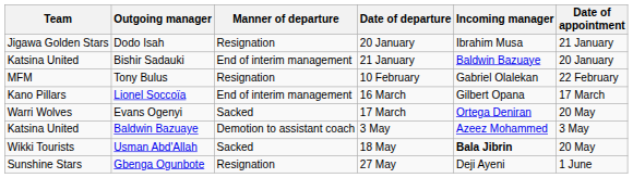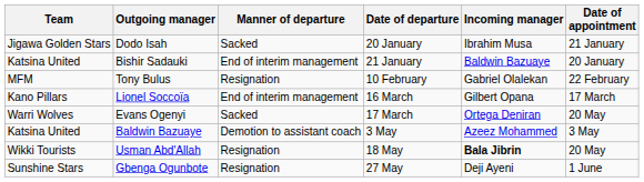 <table class="wikitable sortable">
 <tr>
 <th>Team</th>
 <th>Outgoing manager</th>
 <th>Manner of departure</th>
 <th>Date of departure</th>
 <th>Incoming manager</th>
 <th>Date of<br>appointment</th>
 </tr>
 <tr>
 <td>Jigawa Golden Stars</td>
 <td> Dodo Isah</td>
-<td>Resignation</td>
+<td>Sacked</td>
 <td>20 January</td>
 <td> Ibrahim Musa</td>
 <td>21 January</td>
 </tr>
 <tr>
 <td>Katsina United</td>
 <td> Bishir Sadauki</td>
 <td>End of interim management</td>
 <td>21 January</td>
 <td> <a href='#'>Baldwin Bazuaye</a></td>
 <td>20 January</td>
 </tr>
 <tr>
 <td>MFM</td>
 <td>Tony Bulus</td>
 <td>Resignation</td>
 <td>10 February</td>
 <td> Gabriel Olalekan</td>
 <td>22 February</td>
 </tr>
 <tr>
 <td>Kano Pillars</td>
 <td> <a href='#'>Lionel Soccoïa</a></td>
 <td>End of interim management</td>
 <td>16 March</td>
 <td> Gilbert Opana</td>
 <td>17 March</td>
 </tr>
 <tr>
 <td>Warri Wolves</td>
 <td> Evans Ogenyi</td>
 <td>Sacked</td>
 <td>17 March</td>
 <td> <a href='#'>Ortega Deniran</a></td>
 <td>20 May</td>
 </tr>
 <tr>
 <td>Katsina United</td>
 <td><a href='#'>Baldwin Bazuaye</a></td>
 <td>Demotion to assistant coach</td>
 <td>3 May</td>
 <td> <a href='#'>Azeez Mohammed</a></td>
 <td>3 May</td>
 </tr>
 <tr>
 <td>Wikki Tourists</td>
 <td> <a href='#'>Usman Abd'Allah</a></td>
-<td>Sacked</td>
+<td>Resignation</td>
 <td>18 May</td>
 <td><strong> Bala Jibrin</strong></td>
 <td>20 May</td>
 </tr>
 <tr>
 <td>Sunshine Stars</td>
 <td> <a href='#'>Gbenga Ogunbote</a></td>
 <td>Resignation</td>
 <td>27 May</td>
 <td> Deji Ayeni</td>
 <td>1 June</td>
 </tr>
 </table>
